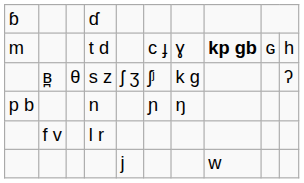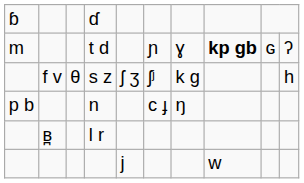 <table class="wikitable">
 <tr>
 <td>ɓ</td>
 <td></td>
 <td></td>
 <td>ɗ</td>
 <td></td>
 <td></td>
 <td></td>
 <td></td>
 </tr>
 <tr>
 <td>m</td>
 <td></td>
 <td></td>
 <td>t d</td>
 <td></td>
-<td>c ɟ</td>
+<td>ɲ</td>
 <td>ɣ</td>
 <td><strong>kp ɡb</strong></td>
 <td>ɢ</td>
-<td>h</td>
+<td>ʔ</td>
 </tr>
 <tr>
 <td></td>
-<td>ʙ̪</td>
+<td>f v</td>
 <td>θ</td>
 <td>s z</td>
 <td>ʃ ʒ</td>
 <td>ʃʲ</td>
 <td>k ɡ</td>
 <td></td>
 <td></td>
-<td>ʔ</td>
+<td>h</td>
 </tr>
 <tr>
 <td>p b</td>
 <td></td>
 <td></td>
 <td>n</td>
 <td></td>
-<td>ɲ</td>
+<td>c ɟ</td>
 <td>ŋ</td>
 <td></td>
 <td></td>
 <td></td>
 </tr>
 <tr>
 <td></td>
-<td>f v</td>
+<td>ʙ̪</td>
 <td></td>
 <td>l r</td>
 <td></td>
 <td></td>
 <td></td>
 <td></td>
 <td></td>
 <td></td>
 </tr>
 <tr>
 <td></td>
 <td></td>
 <td></td>
 <td></td>
 <td>j</td>
 <td></td>
 <td></td>
 <td>w</td>
 <td></td>
 <td></td>
 </tr>
 </table>
